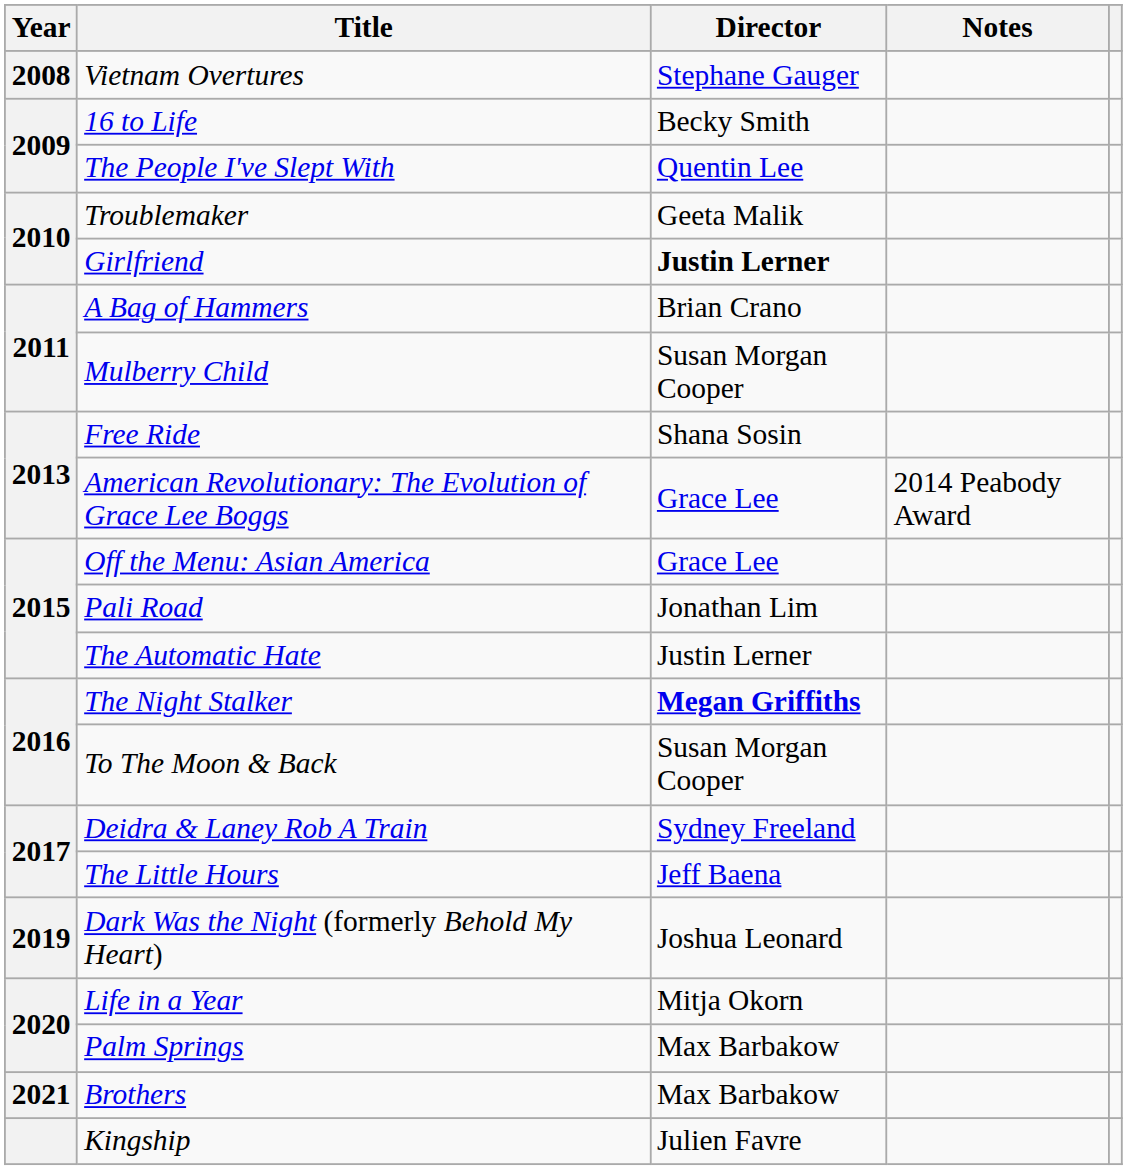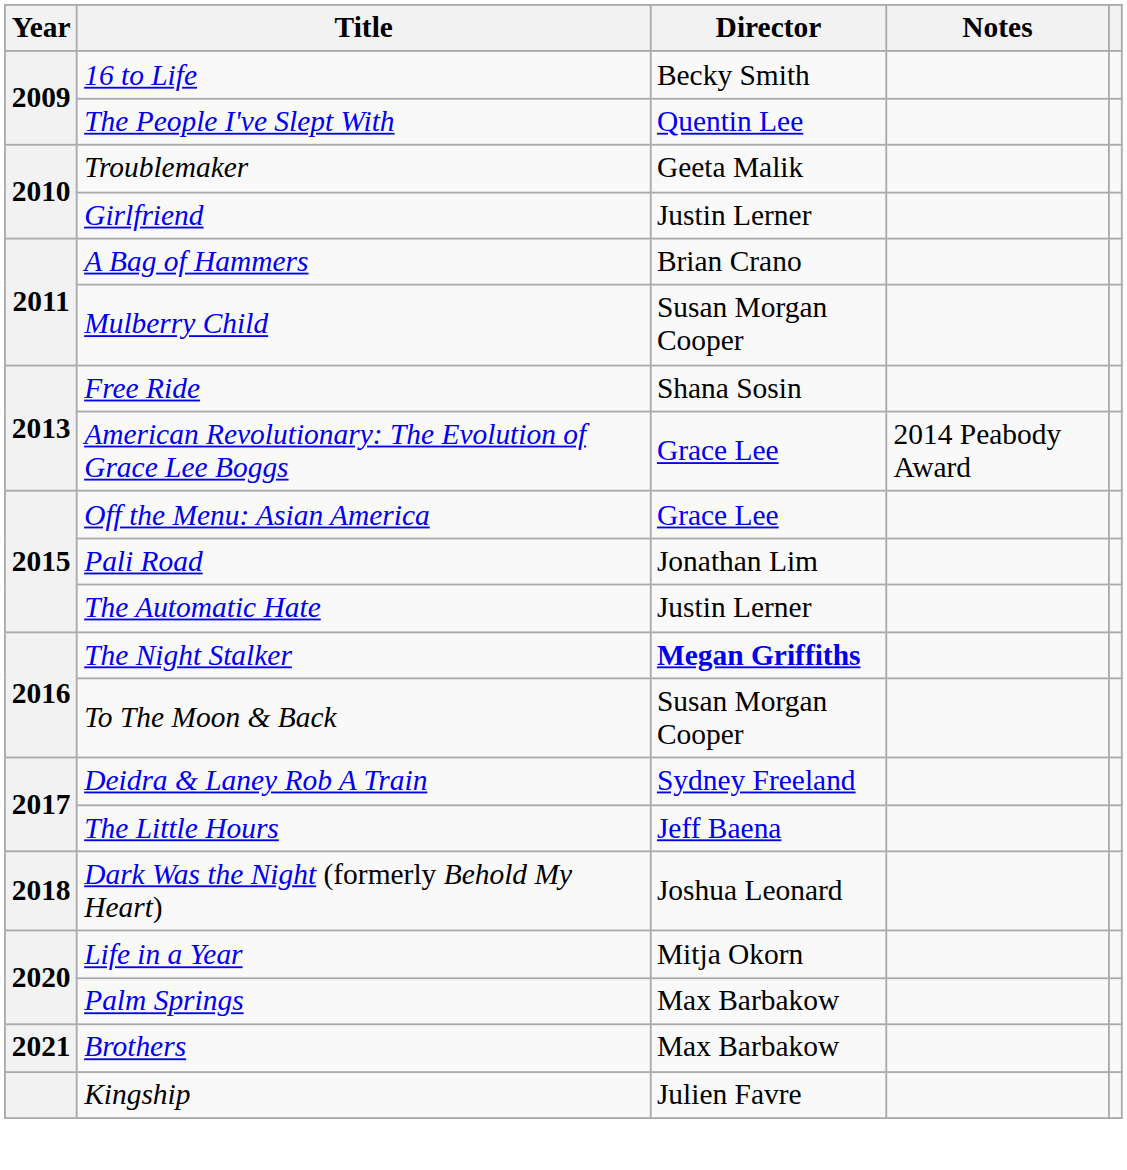 <table class="wikitable sortable plainrowheaders">
 <tr>
 <th scope="col">Year</th>
 <th scope="col">Title</th>
 <th scope="col">Director</th>
 <th scope="col" class="unsortable">Notes</th>
 <th scope="col" class="unsortable"></th>
-</tr>
-<tr>
-<th scope="row">2008</th>
-<td><em>Vietnam Overtures</em></td>
-<td><a href='#'>Stephane Gauger</a></td>
-<td></td>
-<td></td>
 </tr>
 <tr>
 <th scope="row" rowspan="2">2009</th>
 <td><em><a href='#'>16 to Life</a></em></td>
 <td>Becky Smith</td>
 <td></td>
 <td></td>
 </tr>
 <tr>
 <td data-sort-value="People I've Slept With"><em><a href='#'>The People I've Slept With</a></em></td>
 <td><a href='#'>Quentin Lee</a></td>
 <td></td>
 <td></td>
 </tr>
 <tr>
 <th scope="row" rowspan="2">2010</th>
 <td><em>Troublemaker</em></td>
 <td>Geeta Malik</td>
 <td></td>
 <td></td>
 </tr>
 <tr>
 <td><em><a href='#'>Girlfriend</a></em></td>
-<td><strong>Justin Lerner</strong></td>
+<td>Justin Lerner</td>
 <td></td>
 <td></td>
 </tr>
 <tr>
 <th scope="row" rowspan="2">2011</th>
 <td data-sort-value="Bag of Hammers"><em><a href='#'>A Bag of Hammers</a></em></td>
 <td>Brian Crano</td>
 <td></td>
 <td></td>
 </tr>
 <tr>
 <td><em><a href='#'>Mulberry Child</a></em></td>
 <td>Susan Morgan Cooper</td>
 <td></td>
 <td></td>
 </tr>
 <tr>
 <th scope="row" rowspan="2">2013</th>
 <td><em><a href='#'>Free Ride</a></em></td>
 <td>Shana Sosin</td>
 <td></td>
 <td></td>
 </tr>
 <tr>
 <td><em><a href='#'>American Revolutionary: The Evolution of Grace Lee Boggs</a></em></td>
 <td><a href='#'>Grace Lee</a></td>
 <td>2014 Peabody Award</td>
 <td></td>
 </tr>
 <tr>
 <th scope="row" rowspan="3">2015</th>
 <td><em><a href='#'>Off the Menu: Asian America</a></em></td>
 <td><a href='#'>Grace Lee</a></td>
 <td></td>
 <td></td>
 </tr>
 <tr>
 <td><em><a href='#'>Pali Road</a></em></td>
 <td>Jonathan Lim</td>
 <td></td>
 <td></td>
 </tr>
 <tr>
 <td data-sort-value="Automatic Hate"><em><a href='#'>The Automatic Hate</a></em></td>
 <td>Justin Lerner</td>
 <td></td>
 <td></td>
 </tr>
 <tr>
 <th scope="row" rowspan="2">2016</th>
 <td data-sort-value="Night Stalker"><em><a href='#'>The Night Stalker</a></em></td>
 <td><strong><a href='#'>Megan Griffiths</a></strong></td>
 <td></td>
 <td></td>
 </tr>
 <tr>
 <td><em>To The Moon & Back</em></td>
 <td>Susan Morgan Cooper</td>
 <td></td>
 <td></td>
 </tr>
 <tr>
 <th scope="row" rowspan="2">2017</th>
 <td><em><a href='#'>Deidra & Laney Rob A Train</a></em></td>
 <td><a href='#'>Sydney Freeland</a></td>
 <td></td>
 <td></td>
 </tr>
 <tr>
 <td data-sort-value="Little Hours"><em><a href='#'>The Little Hours</a></em></td>
 <td><a href='#'>Jeff Baena</a></td>
 <td></td>
 <td></td>
 </tr>
 <tr>
-<th scope="row">2019</th>
+<th scope="row">2018</th>
 <td><em><a href='#'>Dark Was the Night</a></em> (formerly <em>Behold My Heart</em>)</td>
 <td>Joshua Leonard</td>
 <td></td>
 <td></td>
 </tr>
 <tr>
 <th rowspan="2" scope="row">2020</th>
 <td><em><a href='#'>Life in a Year</a></em></td>
 <td>Mitja Okorn</td>
 <td></td>
 <td></td>
 </tr>
 <tr>
 <td><em><a href='#'>Palm Springs</a></em></td>
 <td>Max Barbakow</td>
 <td></td>
 <td></td>
 </tr>
 <tr>
 <th scope="row">2021</th>
 <td><em><a href='#'>Brothers</a></em></td>
 <td>Max Barbakow</td>
 <td></td>
 <td></td>
 </tr>
 <tr>
 <th scope="row"></th>
 <td><em>Kingship</em></td>
 <td>Julien Favre</td>
 <td></td>
 <td></td>
 </tr>
 </table>
